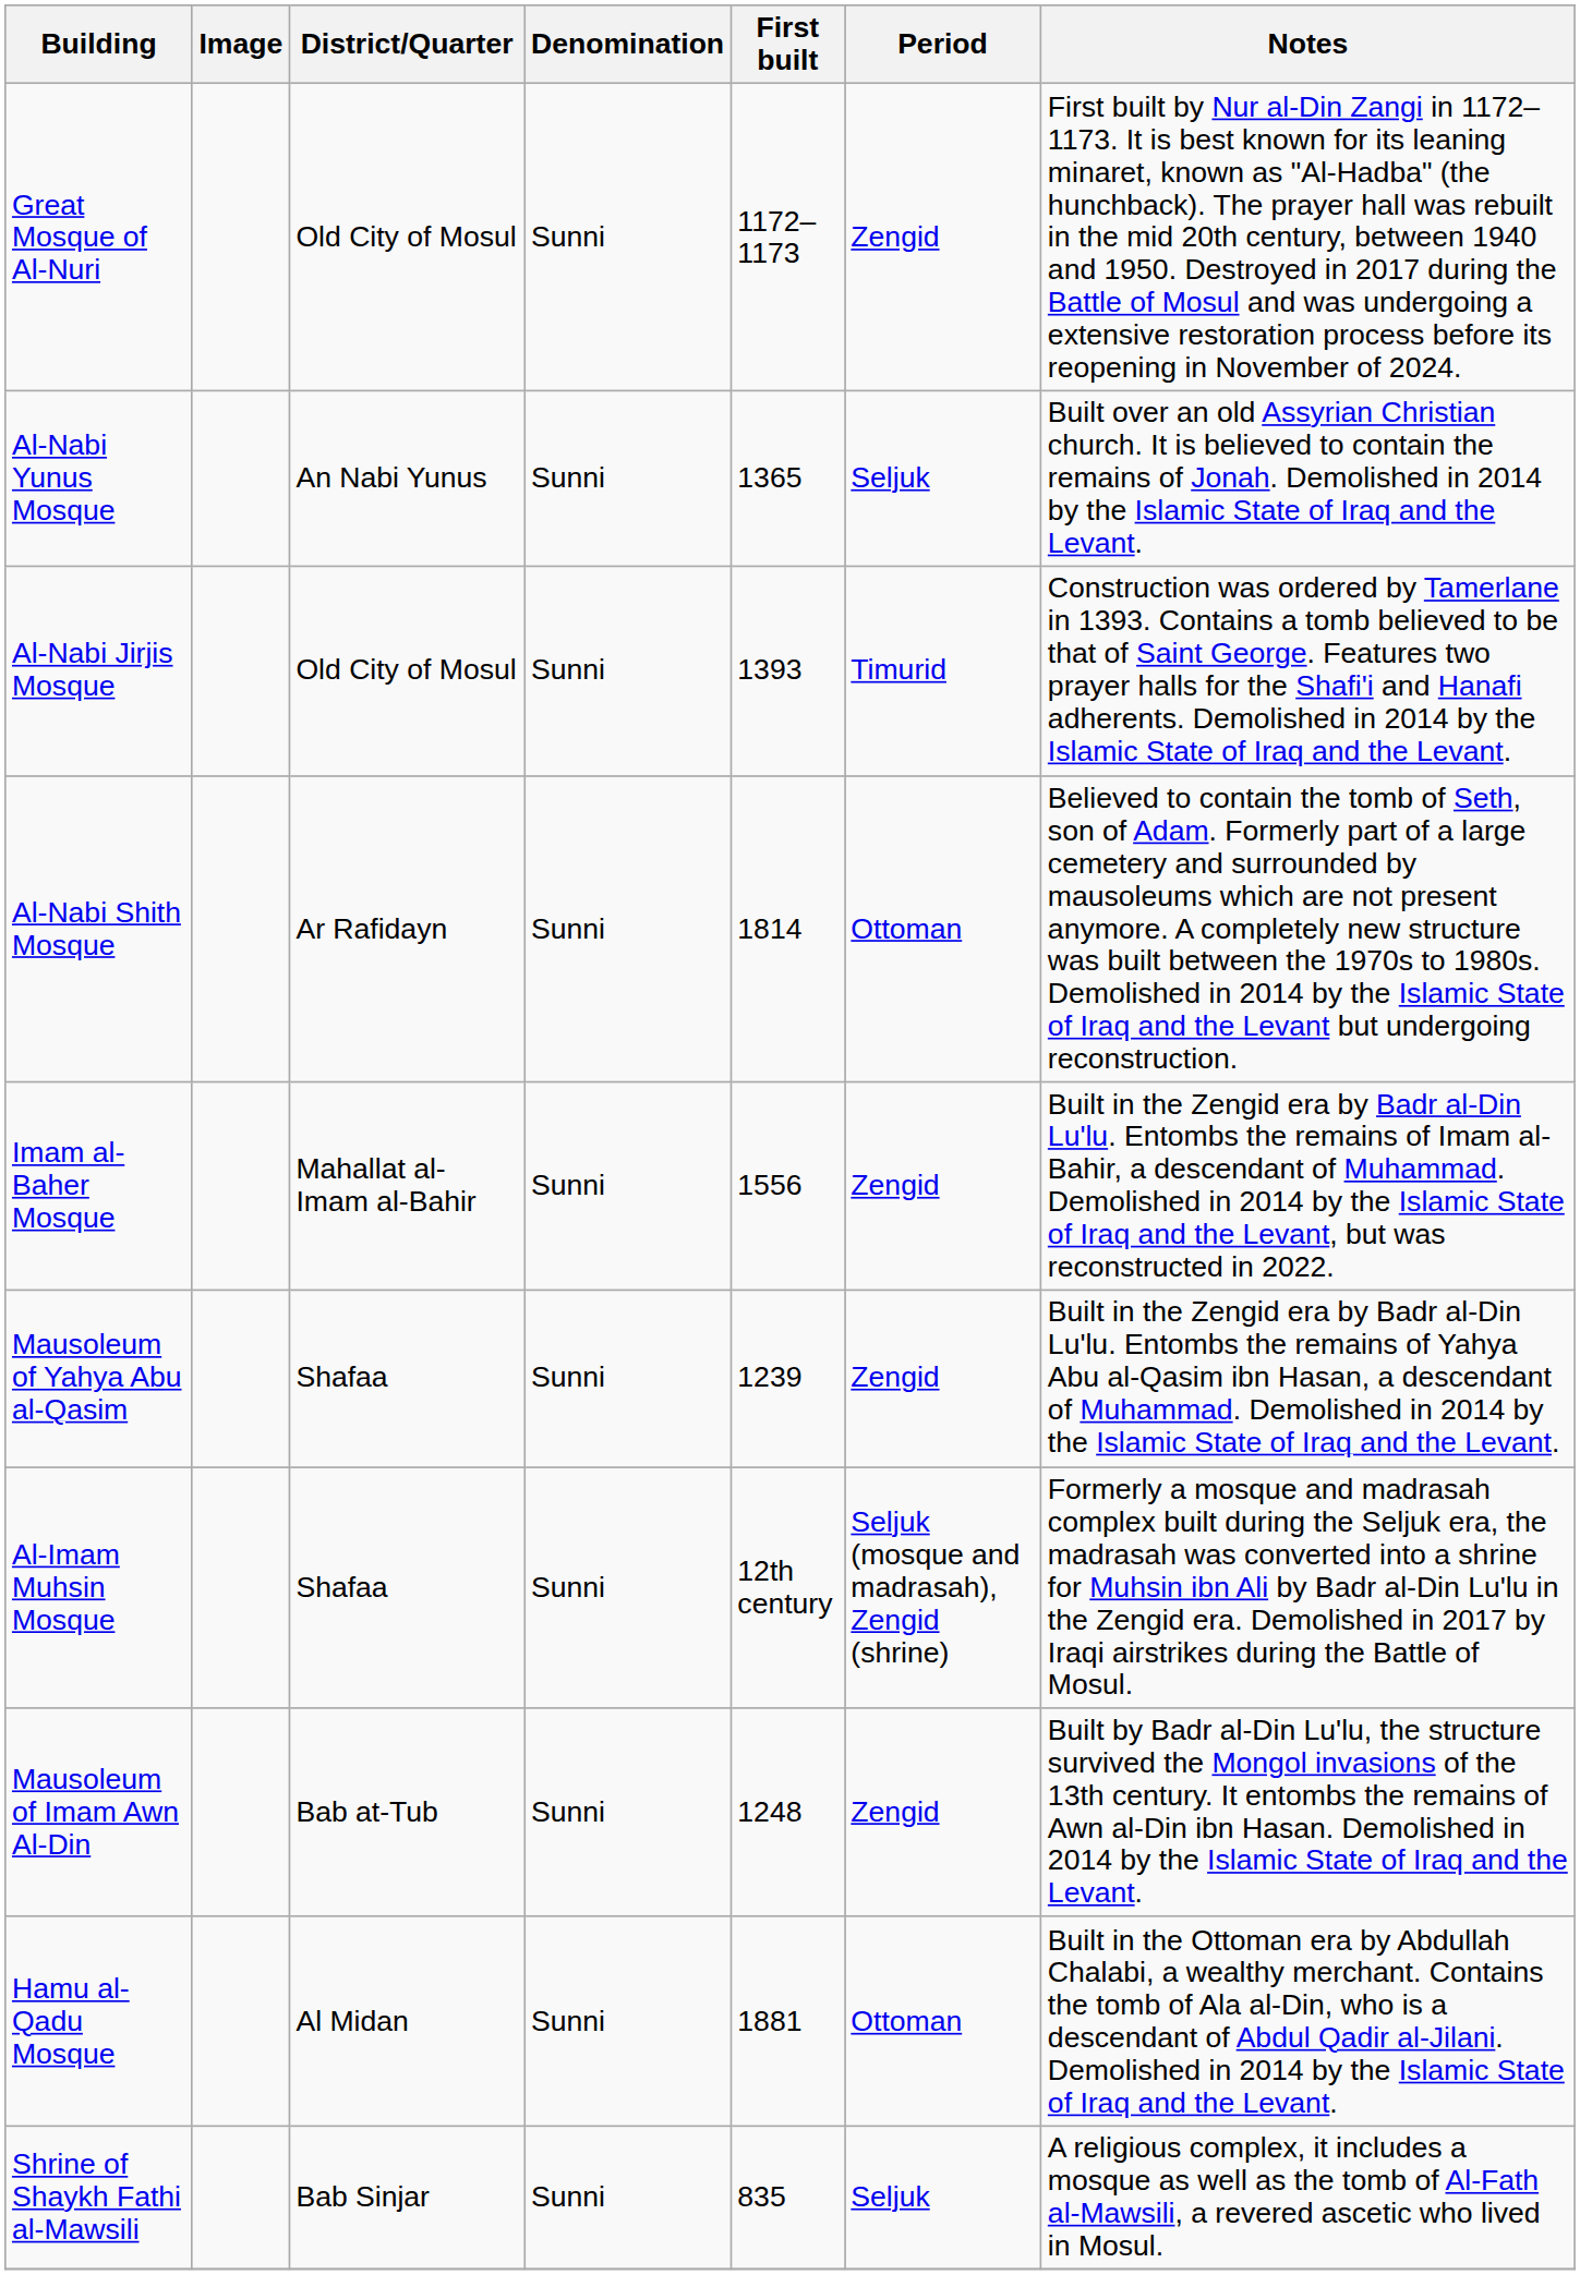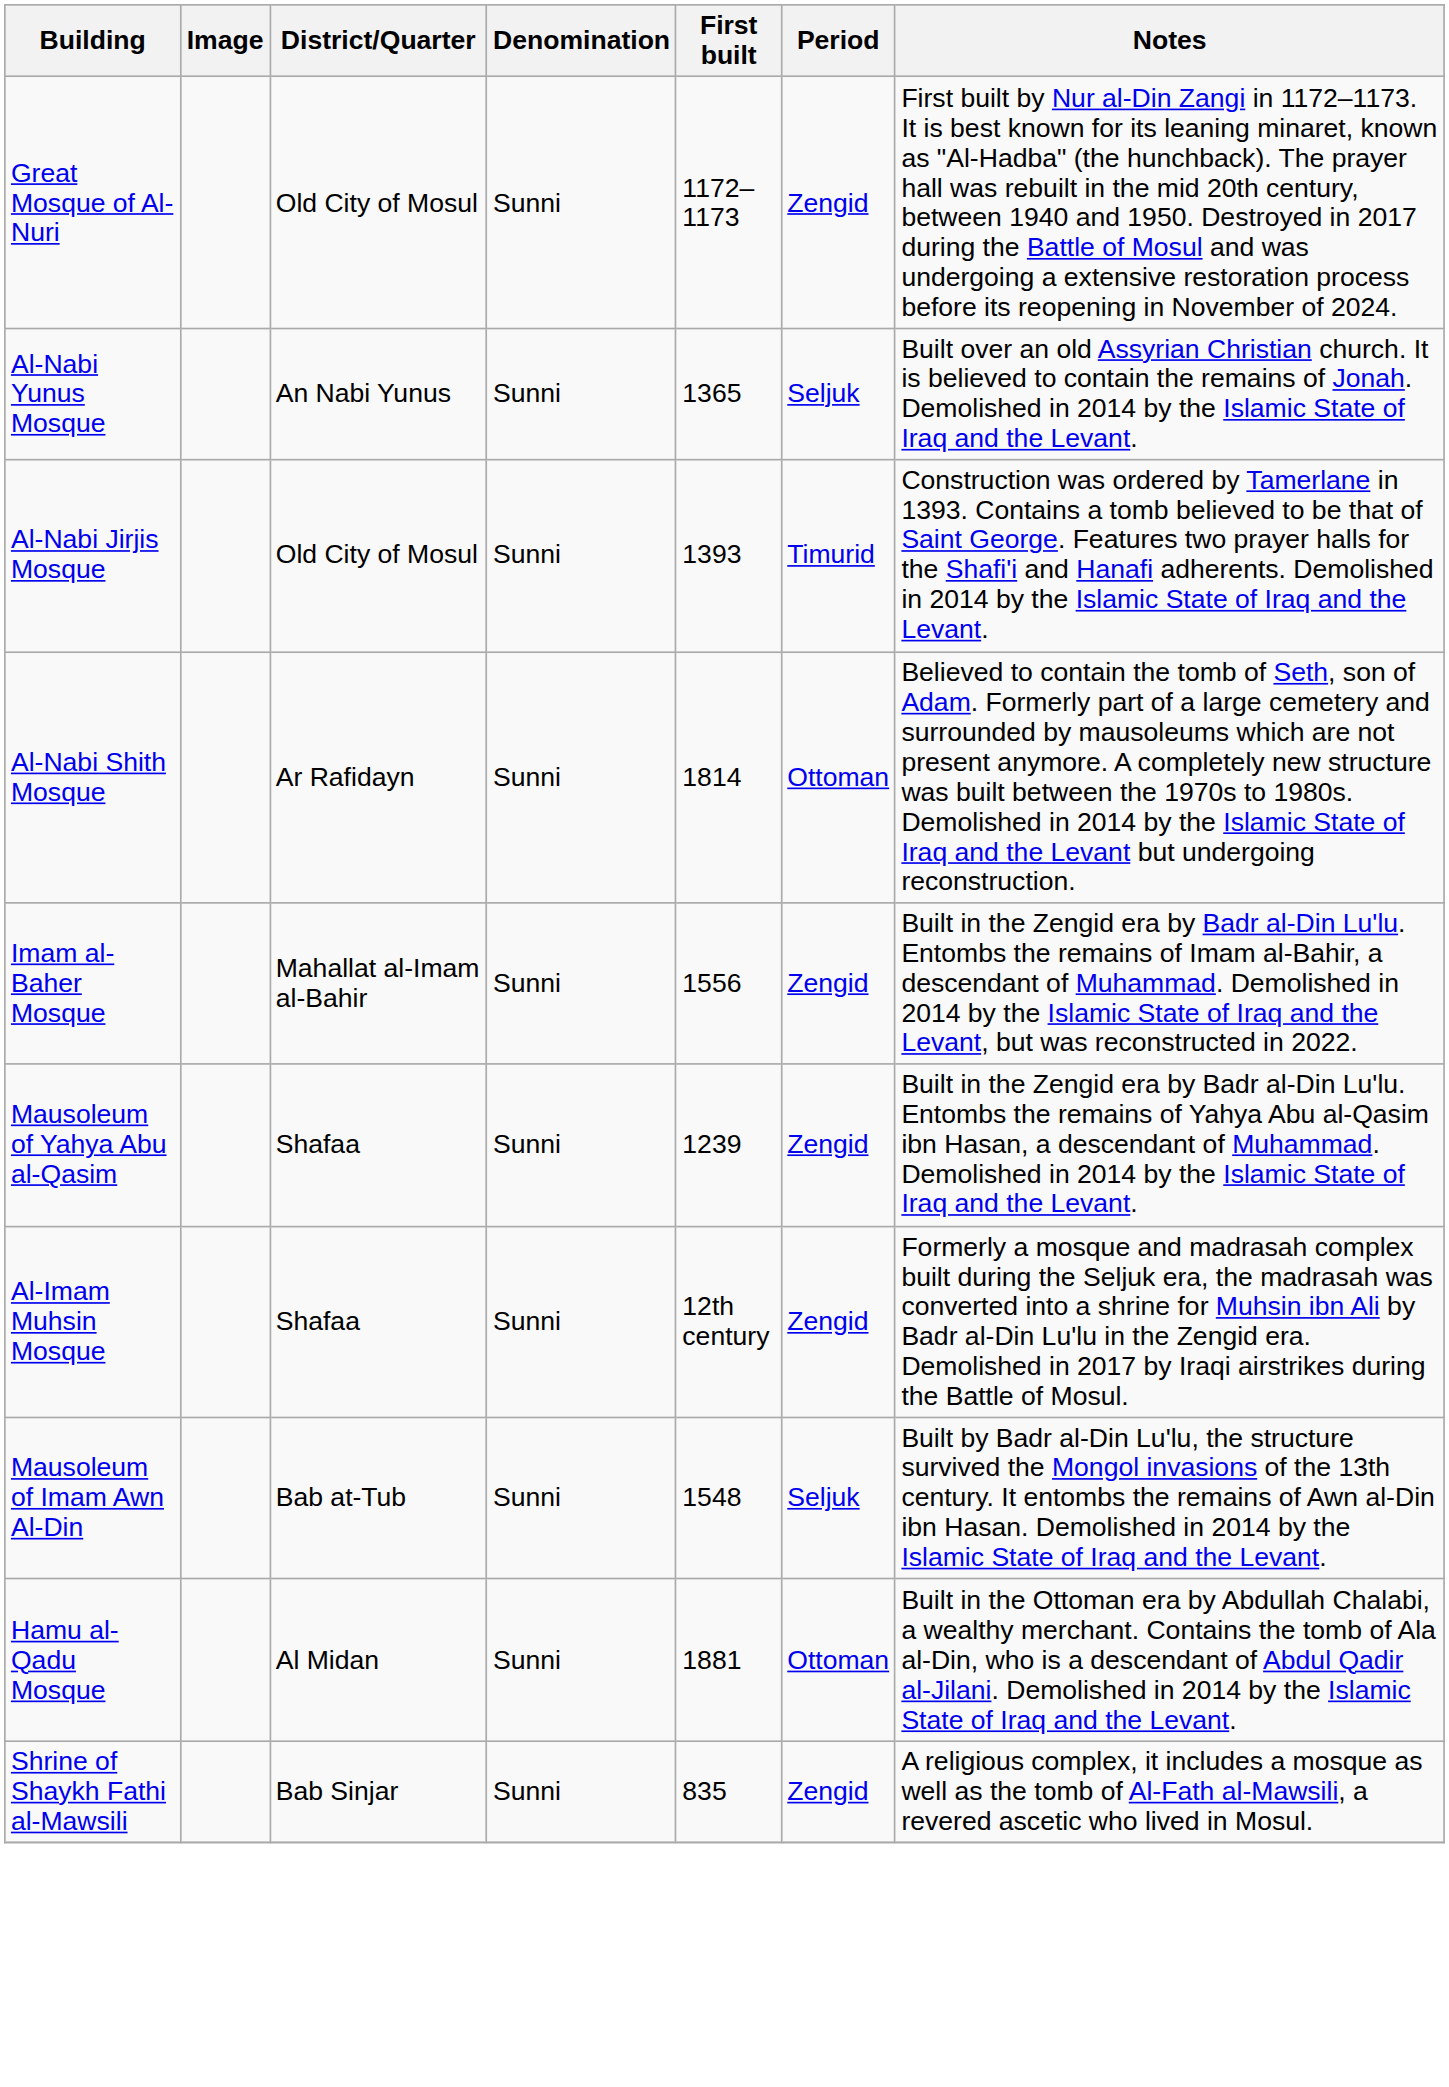 <table class="wikitable sortable">
 <tr>
 <th>Building</th>
 <th class="unsortable">Image</th>
 <th>District/Quarter</th>
 <th>Denomination</th>
 <th>First built</th>
 <th>Period</th>
 <th class="unsortable">Notes</th>
 </tr>
 <tr>
 <td><a href='#'>Great Mosque of Al-Nuri</a></td>
 <td></td>
 <td>Old City of Mosul</td>
 <td>Sunni</td>
 <td>1172–1173</td>
 <td><a href='#'>Zengid</a></td>
 <td>First built by <a href='#'>Nur al-Din Zangi</a> in 1172–1173. It is best known for its leaning minaret, known as "Al-Hadba" (the hunchback). The prayer hall was rebuilt in the mid 20th century, between 1940 and 1950. Destroyed in 2017 during the <a href='#'>Battle of Mosul</a> and was undergoing a extensive restoration process before its reopening in November of 2024.</td>
 </tr>
 <tr>
 <td><a href='#'>Al-Nabi Yunus Mosque</a></td>
 <td></td>
 <td>An Nabi Yunus</td>
 <td>Sunni</td>
 <td>1365</td>
 <td><a href='#'>Seljuk</a></td>
 <td>Built over an old <a href='#'>Assyrian Christian</a> church. It is believed to contain the remains of <a href='#'>Jonah</a>. Demolished in 2014 by the <a href='#'>Islamic State of Iraq and the Levant</a>.</td>
 </tr>
 <tr>
 <td><a href='#'>Al-Nabi Jirjis Mosque</a></td>
 <td></td>
 <td>Old City of Mosul</td>
 <td>Sunni</td>
 <td>1393</td>
 <td><a href='#'>Timurid</a></td>
 <td>Construction was ordered by <a href='#'>Tamerlane</a> in 1393. Contains a tomb believed to be that of <a href='#'>Saint George</a>. Features two prayer halls for the <a href='#'>Shafi'i</a> and <a href='#'>Hanafi</a> adherents. Demolished in 2014 by the <a href='#'>Islamic State of Iraq and the Levant</a>.</td>
 </tr>
 <tr>
 <td><a href='#'>Al-Nabi Shith Mosque</a></td>
 <td></td>
 <td>Ar Rafidayn</td>
 <td>Sunni</td>
 <td>1814</td>
 <td><a href='#'>Ottoman</a></td>
 <td>Believed to contain the tomb of <a href='#'>Seth</a>, son of <a href='#'>Adam</a>. Formerly part of a large cemetery and surrounded by mausoleums which are not present anymore. A completely new structure was built between the 1970s to 1980s. Demolished in 2014 by the <a href='#'>Islamic State of Iraq and the Levant</a> but undergoing reconstruction.</td>
 </tr>
 <tr>
 <td><a href='#'>Imam al-Baher Mosque</a></td>
 <td></td>
 <td>Mahallat al-Imam al-Bahir</td>
 <td>Sunni</td>
 <td>1556</td>
 <td><a href='#'>Zengid</a></td>
 <td>Built in the Zengid era by <a href='#'>Badr al-Din Lu'lu</a>. Entombs the remains of Imam al-Bahir, a descendant of <a href='#'>Muhammad</a>. Demolished in 2014 by the <a href='#'>Islamic State of Iraq and the Levant</a>, but was reconstructed in 2022.</td>
 </tr>
 <tr>
 <td><a href='#'>Mausoleum of Yahya Abu al-Qasim</a></td>
 <td></td>
 <td>Shafaa</td>
 <td>Sunni</td>
 <td>1239</td>
 <td><a href='#'>Zengid</a></td>
 <td>Built in the Zengid era by Badr al-Din Lu'lu. Entombs the remains of Yahya Abu al-Qasim ibn Hasan, a descendant of <a href='#'>Muhammad</a>. Demolished in 2014 by the <a href='#'>Islamic State of Iraq and the Levant</a>.</td>
 </tr>
 <tr>
 <td><a href='#'>Al-Imam Muhsin Mosque</a></td>
 <td></td>
 <td>Shafaa</td>
 <td>Sunni</td>
 <td>12th century</td>
-<td><a href='#'>Seljuk</a> (mosque and madrasah), <a href='#'>Zengid</a> (shrine)</td>
+<td><a href='#'>Zengid</a></td>
 <td>Formerly a mosque and madrasah complex built during the Seljuk era, the madrasah was converted into a shrine for <a href='#'>Muhsin ibn Ali</a> by Badr al-Din Lu'lu in the Zengid era. Demolished in 2017 by Iraqi airstrikes during the Battle of Mosul.</td>
 </tr>
 <tr>
 <td><a href='#'>Mausoleum of Imam Awn Al-Din</a></td>
 <td></td>
 <td>Bab at-Tub</td>
 <td>Sunni</td>
-<td>1248</td>
-<td><a href='#'>Zengid</a></td>
+<td>1548</td>
+<td><a href='#'>Seljuk</a></td>
 <td>Built by Badr al-Din Lu'lu, the structure survived the <a href='#'>Mongol invasions</a> of the 13th century. It entombs the remains of Awn al-Din ibn Hasan. Demolished in 2014 by the <a href='#'>Islamic State of Iraq and the Levant</a>.</td>
 </tr>
 <tr>
 <td><a href='#'>Hamu al-Qadu Mosque</a></td>
 <td></td>
 <td>Al Midan</td>
 <td>Sunni</td>
 <td>1881</td>
 <td><a href='#'>Ottoman</a></td>
 <td>Built in the Ottoman era by Abdullah Chalabi, a wealthy merchant. Contains the tomb of Ala al-Din, who is a descendant of <a href='#'>Abdul Qadir al-Jilani</a>. Demolished in 2014 by the <a href='#'>Islamic State of Iraq and the Levant</a>.</td>
 </tr>
 <tr>
 <td><a href='#'>Shrine of Shaykh Fathi al-Mawsili</a></td>
 <td></td>
 <td>Bab Sinjar</td>
 <td>Sunni</td>
 <td>835</td>
-<td><a href='#'>Seljuk</a></td>
+<td><a href='#'>Zengid</a></td>
 <td>A religious complex, it includes a mosque as well as the tomb of <a href='#'>Al-Fath al-Mawsili</a>, a revered ascetic who lived in Mosul.</td>
 </tr>
 <tr>
 </tr>
 </table>
